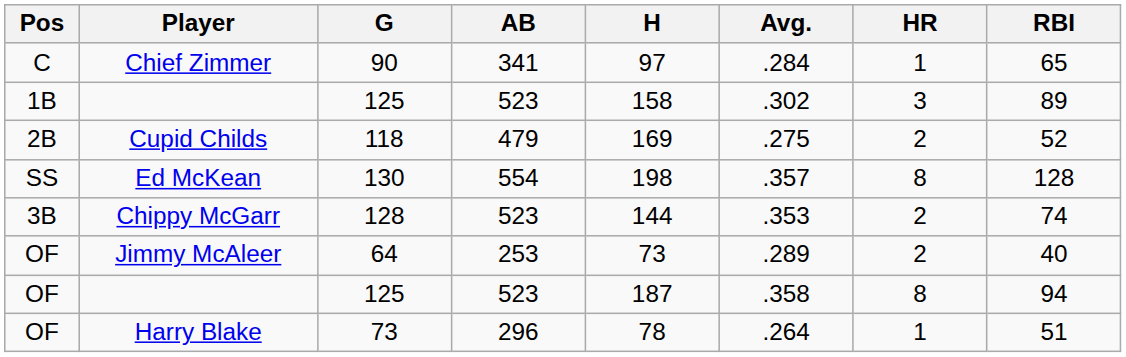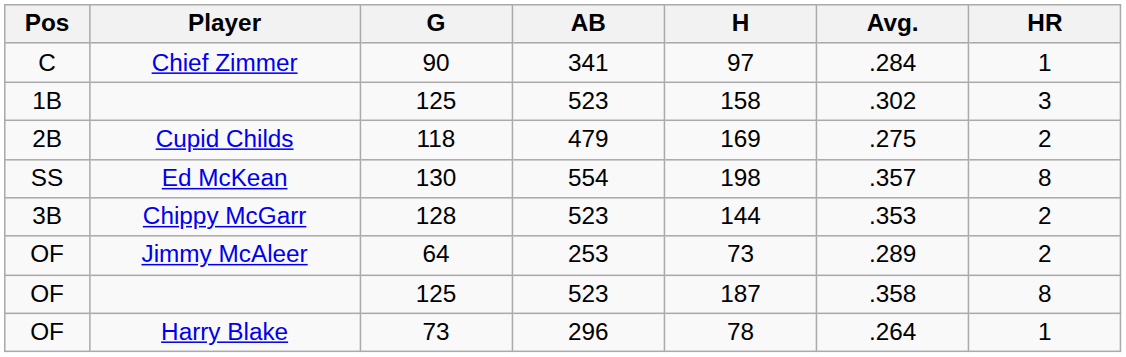 <table class="wikitable sortable">
 <tr>
 <th bgcolor="#DDDDFF" width="5%">Pos</th>
 <th bgcolor="#DDDDFF" width="16%">Player</th>
 <th bgcolor="#DDDDFF" width="9%">G</th>
 <th bgcolor="#DDDDFF" width="9%">AB</th>
 <th bgcolor="#DDDDFF" width="9%">H</th>
 <th bgcolor="#DDDDFF" width="9%">Avg.</th>
 <th bgcolor="#DDDDFF" width="9%">HR</th>
-<th bgcolor="#DDDDFF" width="9%">RBI</th>
 </tr>
 <tr align="center">
 <td>C</td>
 <td><a href='#'>Chief Zimmer</a></td>
 <td>90</td>
 <td>341</td>
 <td>97</td>
 <td>.284</td>
 <td>1</td>
-<td>65</td>
 </tr>
 <tr align=center>
 <td>1B</td>
 <td></td>
 <td>125</td>
 <td>523</td>
 <td>158</td>
 <td>.302</td>
 <td>3</td>
-<td>89</td>
 </tr>
 <tr align="center">
 <td>2B</td>
 <td><a href='#'>Cupid Childs</a></td>
 <td>118</td>
 <td>479</td>
 <td>169</td>
 <td>.275</td>
 <td>2</td>
-<td>52</td>
 </tr>
 <tr align=center>
 <td>SS</td>
 <td><a href='#'>Ed McKean</a></td>
 <td>130</td>
 <td>554</td>
 <td>198</td>
 <td>.357</td>
 <td>8</td>
-<td>128</td>
 </tr>
 <tr align=center>
 <td>3B</td>
 <td><a href='#'>Chippy McGarr</a></td>
 <td>128</td>
 <td>523</td>
 <td>144</td>
 <td>.353</td>
 <td>2</td>
-<td>74</td>
 </tr>
 <tr align=center>
 <td>OF</td>
 <td><a href='#'>Jimmy McAleer</a></td>
 <td>64</td>
 <td>253</td>
 <td>73</td>
 <td>.289</td>
 <td>2</td>
-<td>40</td>
 </tr>
 <tr align=center>
 <td>OF</td>
 <td></td>
 <td>125</td>
 <td>523</td>
 <td>187</td>
 <td>.358</td>
 <td>8</td>
-<td>94</td>
 </tr>
 <tr align="center">
 <td>OF</td>
 <td><a href='#'>Harry Blake</a></td>
 <td>73</td>
 <td>296</td>
 <td>78</td>
 <td>.264</td>
 <td>1</td>
-<td>51</td>
 </tr>
 </table>
